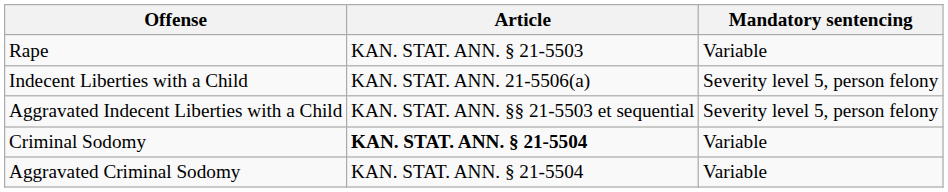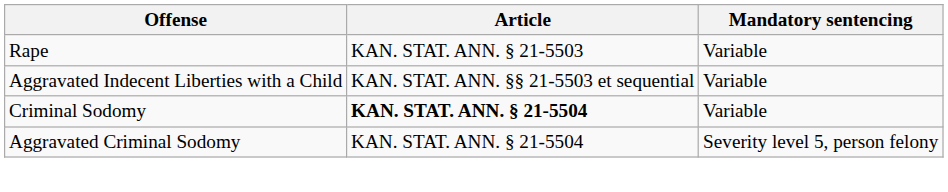 <table class="wikitable">
 <tr>
 <th>Offense</th>
 <th>Article</th>
 <th>Mandatory sentencing</th>
 </tr>
 <tr>
 <td>Rape</td>
 <td>KAN. STAT. ANN. § 21-5503</td>
 <td>Variable</td>
 </tr>
 <tr>
-<td>Indecent Liberties with a Child</td>
-<td>KAN. STAT. ANN. 21-5506(a)</td>
-<td>Severity level 5, person felony</td>
-</tr>
-<tr>
 <td>Aggravated Indecent Liberties with a Child</td>
 <td>KAN. STAT. ANN. §§ 21-5503 et sequential</td>
-<td>Severity level 5, person felony</td>
+<td>Variable</td>
 </tr>
 <tr>
 <td>Criminal Sodomy</td>
 <td><strong>KAN. STAT. ANN. § 21-5504</strong></td>
 <td>Variable</td>
 </tr>
 <tr>
 <td>Aggravated Criminal Sodomy</td>
 <td>KAN. STAT. ANN. § 21-5504</td>
-<td>Variable</td>
+<td>Severity level 5, person felony</td>
 </tr>
 </table>
